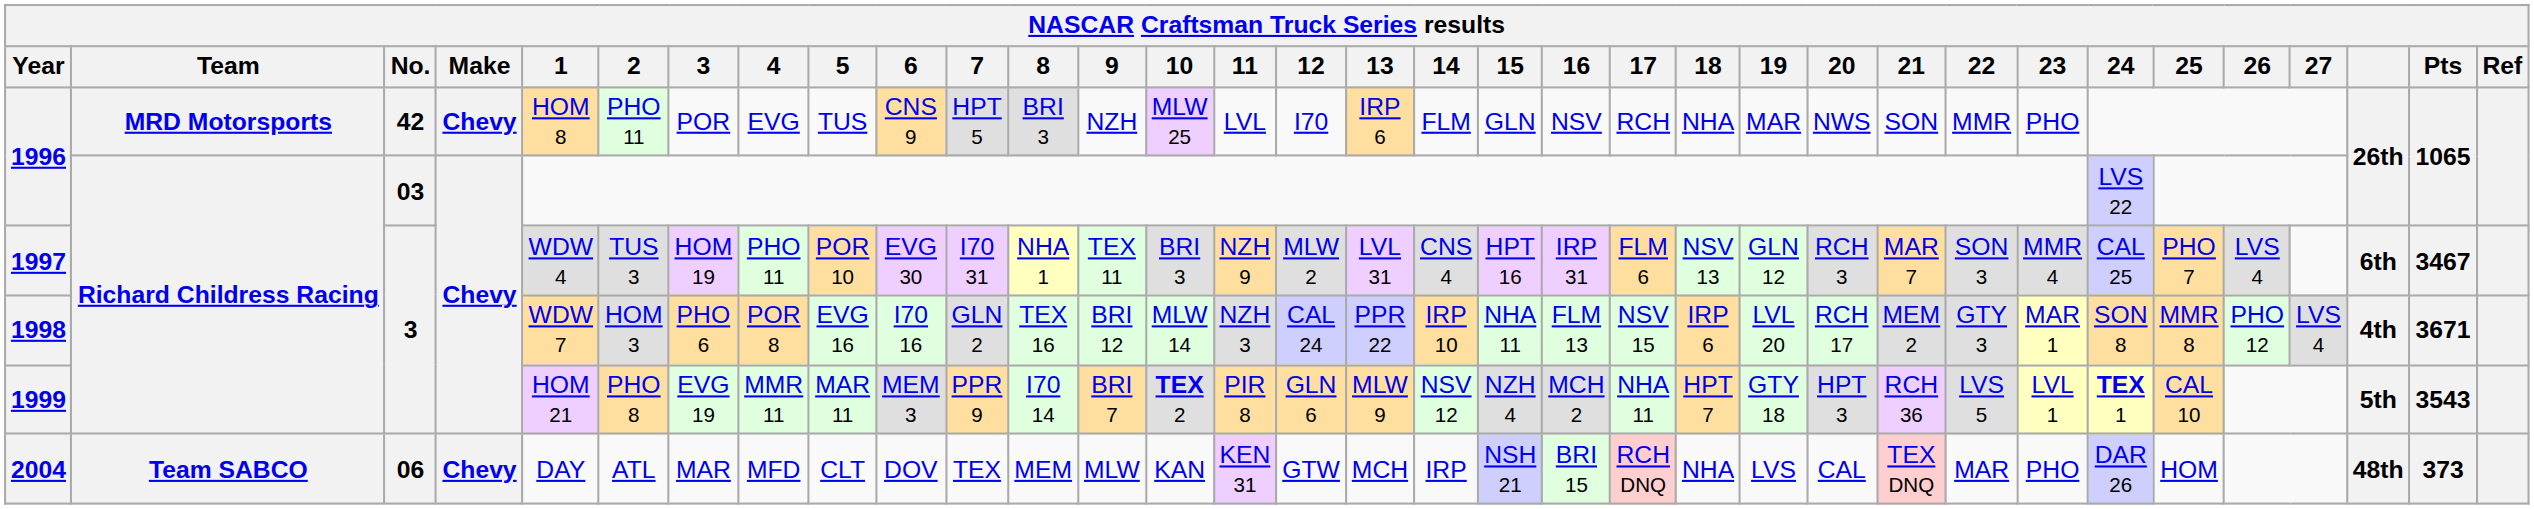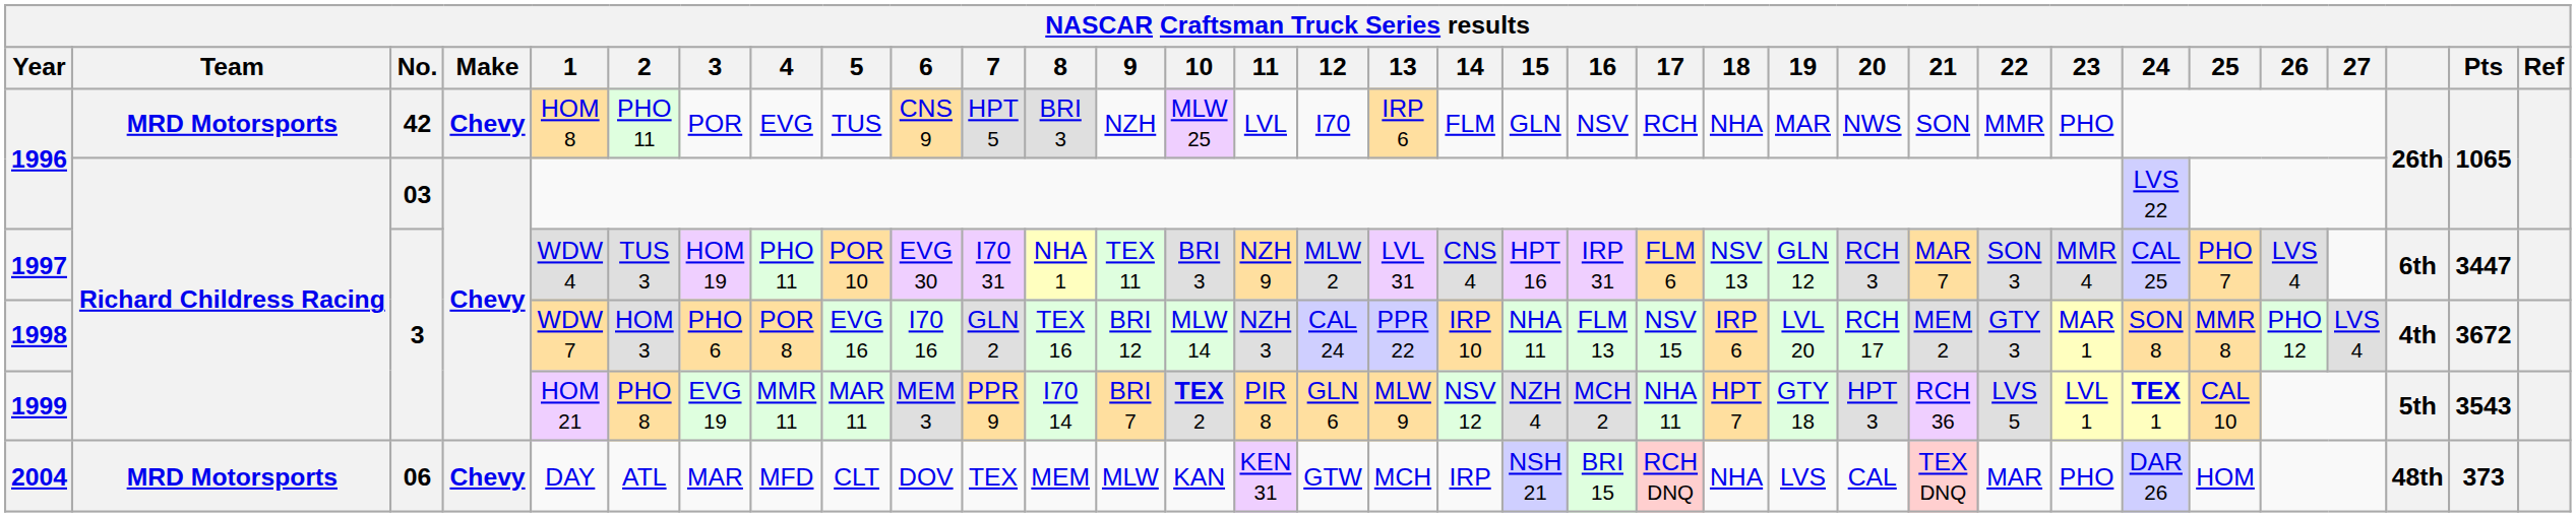 <table class="wikitable" style="text-align:center; font-size:75%">
 <tr>
 <th colspan=45><a href='#'>NASCAR</a> <a href='#'>Craftsman Truck Series</a> results</th>
 </tr>
 <tr>
 <th>Year</th>
 <th>Team</th>
 <th>No.</th>
 <th>Make</th>
 <th>1</th>
 <th>2</th>
 <th>3</th>
 <th>4</th>
 <th>5</th>
 <th>6</th>
 <th>7</th>
 <th>8</th>
 <th>9</th>
 <th>10</th>
 <th>11</th>
 <th>12</th>
 <th>13</th>
 <th>14</th>
 <th>15</th>
 <th>16</th>
 <th>17</th>
 <th>18</th>
 <th>19</th>
 <th>20</th>
 <th>21</th>
 <th>22</th>
 <th>23</th>
 <th>24</th>
 <th>25</th>
 <th>26</th>
 <th>27</th>
 <th></th>
 <th>Pts</th>
 <th>Ref</th>
 </tr>
 <tr>
 <th rowspan=2><a href='#'>1996</a></th>
 <th><a href='#'>MRD Motorsports</a></th>
 <th>42</th>
 <th><a href='#'>Chevy</a></th>
 <td style="background:#FFDF9F;"><a href='#'>HOM</a><br><small>8</small></td>
 <td style="background:#DFFFDF;"><a href='#'>PHO</a><br><small>11</small></td>
 <td><a href='#'>POR</a></td>
 <td><a href='#'>EVG</a></td>
 <td><a href='#'>TUS</a></td>
 <td style="background:#FFDF9F;"><a href='#'>CNS</a><br><small>9</small></td>
 <td style="background:#DFDFDF;"><a href='#'>HPT</a><br><small>5</small></td>
 <td style="background:#DFDFDF;"><a href='#'>BRI</a><br><small>3</small></td>
 <td><a href='#'>NZH</a></td>
 <td style="background:#EFCFFF;"><a href='#'>MLW</a><br><small>25</small></td>
 <td><a href='#'>LVL</a></td>
 <td><a href='#'>I70</a></td>
 <td style="background:#FFDF9F;"><a href='#'>IRP</a><br><small>6</small></td>
 <td><a href='#'>FLM</a></td>
 <td><a href='#'>GLN</a></td>
 <td><a href='#'>NSV</a></td>
 <td><a href='#'>RCH</a></td>
 <td><a href='#'>NHA</a></td>
 <td><a href='#'>MAR</a></td>
 <td><a href='#'>NWS</a></td>
 <td><a href='#'>SON</a></td>
 <td><a href='#'>MMR</a></td>
 <td><a href='#'>PHO</a></td>
 <td colspan=4></td>
 <th rowspan=2>26th</th>
 <th rowspan=2>1065</th>
 <th rowspan=2></th>
 </tr>
 <tr>
 <th rowspan=4><a href='#'>Richard Childress Racing</a></th>
 <th>03</th>
 <th rowspan=4><a href='#'>Chevy</a></th>
 <td colspan=23></td>
 <td style="background:#CFCFFF;"><a href='#'>LVS</a><br><small>22</small></td>
 <td colspan=3></td>
 </tr>
 <tr>
 <th><a href='#'>1997</a></th>
 <th rowspan=3>3</th>
 <td style="background:#DFDFDF;"><a href='#'>WDW</a><br><small>4</small></td>
 <td style="background:#DFDFDF;"><a href='#'>TUS</a><br><small>3</small></td>
 <td style="background:#EFCFFF;"><a href='#'>HOM</a><br><small>19</small></td>
 <td style="background:#DFFFDF;"><a href='#'>PHO</a><br><small>11</small></td>
 <td style="background:#FFDF9F;"><a href='#'>POR</a><br><small>10</small></td>
 <td style="background:#EFCFFF;"><a href='#'>EVG</a><br><small>30</small></td>
 <td style="background:#EFCFFF;"><a href='#'>I70</a><br><small>31</small></td>
 <td style="background:#FFFFBF;"><a href='#'>NHA</a><br><small>1</small></td>
 <td style="background:#DFFFDF;"><a href='#'>TEX</a><br><small>11</small></td>
 <td style="background:#DFDFDF;"><a href='#'>BRI</a><br><small>3</small></td>
 <td style="background:#FFDF9F;"><a href='#'>NZH</a><br><small>9</small></td>
 <td style="background:#DFDFDF;"><a href='#'>MLW</a><br><small>2</small></td>
 <td style="background:#EFCFFF;"><a href='#'>LVL</a><br><small>31</small></td>
 <td style="background:#DFDFDF;"><a href='#'>CNS</a><br><small>4</small></td>
 <td style="background:#EFCFFF;"><a href='#'>HPT</a><br><small>16</small></td>
 <td style="background:#EFCFFF;"><a href='#'>IRP</a><br><small>31</small></td>
 <td style="background:#FFDF9F;"><a href='#'>FLM</a><br><small>6</small></td>
 <td style="background:#DFFFDF;"><a href='#'>NSV</a><br><small>13</small></td>
 <td style="background:#DFFFDF;"><a href='#'>GLN</a><br><small>12</small></td>
 <td style="background:#DFDFDF;"><a href='#'>RCH</a><br><small>3</small></td>
 <td style="background:#FFDF9F;"><a href='#'>MAR</a><br><small>7</small></td>
 <td style="background:#DFDFDF;"><a href='#'>SON</a><br><small>3</small></td>
 <td style="background:#DFDFDF;"><a href='#'>MMR</a><br><small>4</small></td>
 <td style="background:#CFCFFF;"><a href='#'>CAL</a><br><small>25</small></td>
 <td style="background:#FFDF9F;"><a href='#'>PHO</a><br><small>7</small></td>
 <td style="background:#DFDFDF;"><a href='#'>LVS</a><br><small>4</small></td>
 <td></td>
 <th>6th</th>
-<th>3467</th>
+<th>3447</th>
 <th></th>
 </tr>
 <tr>
 <th><a href='#'>1998</a></th>
 <td style="background:#FFDF9F;"><a href='#'>WDW</a><br><small>7</small></td>
 <td style="background:#DFDFDF;"><a href='#'>HOM</a><br><small>3</small></td>
 <td style="background:#FFDF9F;"><a href='#'>PHO</a><br><small>6</small></td>
 <td style="background:#FFDF9F;"><a href='#'>POR</a><br><small>8</small></td>
 <td style="background:#DFFFDF;"><a href='#'>EVG</a><br><small>16</small></td>
 <td style="background:#DFFFDF;"><a href='#'>I70</a><br><small>16</small></td>
 <td style="background:#DFDFDF;"><a href='#'>GLN</a><br><small>2</small></td>
 <td style="background:#DFFFDF;"><a href='#'>TEX</a><br><small>16</small></td>
 <td style="background:#DFFFDF;"><a href='#'>BRI</a><br><small>12</small></td>
 <td style="background:#DFFFDF;"><a href='#'>MLW</a><br><small>14</small></td>
 <td style="background:#DFDFDF;"><a href='#'>NZH</a><br><small>3</small></td>
 <td style="background:#CFCFFF;"><a href='#'>CAL</a><br><small>24</small></td>
 <td style="background:#CFCFFF;"><a href='#'>PPR</a><br><small>22</small></td>
 <td style="background:#FFDF9F;"><a href='#'>IRP</a><br><small>10</small></td>
 <td style="background:#DFFFDF;"><a href='#'>NHA</a><br><small>11</small></td>
 <td style="background:#DFFFDF;"><a href='#'>FLM</a><br><small>13</small></td>
 <td style="background:#DFFFDF;"><a href='#'>NSV</a><br><small>15</small></td>
 <td style="background:#FFDF9F;"><a href='#'>IRP</a><br><small>6</small></td>
 <td style="background:#DFFFDF;"><a href='#'>LVL</a><br><small>20</small></td>
 <td style="background:#DFFFDF;"><a href='#'>RCH</a><br><small>17</small></td>
 <td style="background:#DFDFDF;"><a href='#'>MEM</a><br><small>2</small></td>
 <td style="background:#DFDFDF;"><a href='#'>GTY</a><br><small>3</small></td>
 <td style="background:#FFFFBF;"><a href='#'>MAR</a><br><small>1</small></td>
 <td style="background:#FFDF9F;"><a href='#'>SON</a><br><small>8</small></td>
 <td style="background:#FFDF9F;"><a href='#'>MMR</a><br><small>8</small></td>
 <td style="background:#DFFFDF;"><a href='#'>PHO</a><br><small>12</small></td>
 <td style="background:#DFDFDF;"><a href='#'>LVS</a><br><small>4</small></td>
 <th>4th</th>
-<th>3671</th>
+<th>3672</th>
 <th></th>
 </tr>
 <tr>
 <th><a href='#'>1999</a></th>
 <td style="background:#EFCFFF;"><a href='#'>HOM</a><br><small>21</small></td>
 <td style="background:#FFDF9F;"><a href='#'>PHO</a><br><small>8</small></td>
 <td style="background:#DFFFDF;"><a href='#'>EVG</a><br><small>19</small></td>
 <td style="background:#DFFFDF;"><a href='#'>MMR</a><br><small>11</small></td>
 <td style="background:#DFFFDF;"><a href='#'>MAR</a><br><small>11</small></td>
 <td style="background:#DFDFDF;"><a href='#'>MEM</a><br><small>3</small></td>
 <td style="background:#FFDF9F;"><a href='#'>PPR</a><br><small>9</small></td>
 <td style="background:#DFFFDF;"><a href='#'>I70</a><br><small>14</small></td>
 <td style="background:#FFDF9F;"><a href='#'>BRI</a><br><small>7</small></td>
 <td style="background:#DFDFDF;"><strong><a href='#'>TEX</a></strong><br><small>2</small></td>
 <td style="background:#FFDF9F;"><a href='#'>PIR</a><br><small>8</small></td>
 <td style="background:#FFDF9F;"><a href='#'>GLN</a><br><small>6</small></td>
 <td style="background:#FFDF9F;"><a href='#'>MLW</a><br><small>9</small></td>
 <td style="background:#DFFFDF;"><a href='#'>NSV</a><br><small>12</small></td>
 <td style="background:#DFDFDF;"><a href='#'>NZH</a><br><small>4</small></td>
 <td style="background:#DFDFDF;"><a href='#'>MCH</a><br><small>2</small></td>
 <td style="background:#DFFFDF;"><a href='#'>NHA</a><br><small>11</small></td>
 <td style="background:#FFDF9F;"><a href='#'>HPT</a><br><small>7</small></td>
 <td style="background:#DFFFDF;"><a href='#'>GTY</a><br><small>18</small></td>
 <td style="background:#DFDFDF;"><a href='#'>HPT</a><br><small>3</small></td>
 <td style="background:#EFCFFF;"><a href='#'>RCH</a><br><small>36</small></td>
 <td style="background:#DFDFDF;"><a href='#'>LVS</a><br><small>5</small></td>
 <td style="background:#FFFFBF;"><a href='#'>LVL</a><br><small>1</small></td>
 <td style="background:#FFFFBF;"><strong><a href='#'>TEX</a></strong><br><small>1</small></td>
 <td style="background:#FFDF9F;"><a href='#'>CAL</a><br><small>10</small></td>
 <td colspan=2></td>
 <th>5th</th>
 <th>3543</th>
 <th></th>
 </tr>
 <tr>
 <th><a href='#'>2004</a></th>
-<th><a href='#'>Team SABCO</a></th>
+<th><a href='#'>MRD Motorsports</a></th>
 <th>06</th>
 <th><a href='#'>Chevy</a></th>
 <td><a href='#'>DAY</a></td>
 <td><a href='#'>ATL</a></td>
 <td><a href='#'>MAR</a></td>
 <td><a href='#'>MFD</a></td>
 <td><a href='#'>CLT</a></td>
 <td><a href='#'>DOV</a></td>
 <td><a href='#'>TEX</a></td>
 <td><a href='#'>MEM</a></td>
 <td><a href='#'>MLW</a></td>
 <td><a href='#'>KAN</a></td>
 <td style="background:#EFCFFF;"><a href='#'>KEN</a><br><small>31</small></td>
 <td><a href='#'>GTW</a></td>
 <td><a href='#'>MCH</a></td>
 <td><a href='#'>IRP</a></td>
 <td style="background:#CFCFFF;"><a href='#'>NSH</a><br><small>21</small></td>
 <td style="background:#DFFFDF;"><a href='#'>BRI</a><br><small>15</small></td>
 <td style="background:#FFCFCF;"><a href='#'>RCH</a><br><small>DNQ</small></td>
 <td><a href='#'>NHA</a></td>
 <td><a href='#'>LVS</a></td>
 <td><a href='#'>CAL</a></td>
 <td style="background:#FFCFCF;"><a href='#'>TEX</a><br><small>DNQ</small></td>
 <td><a href='#'>MAR</a></td>
 <td><a href='#'>PHO</a></td>
 <td style="background:#CFCFFF;"><a href='#'>DAR</a><br><small>26</small></td>
 <td><a href='#'>HOM</a></td>
 <td colspan=2></td>
 <th>48th</th>
 <th>373</th>
 <th></th>
 </tr>
 </table>
